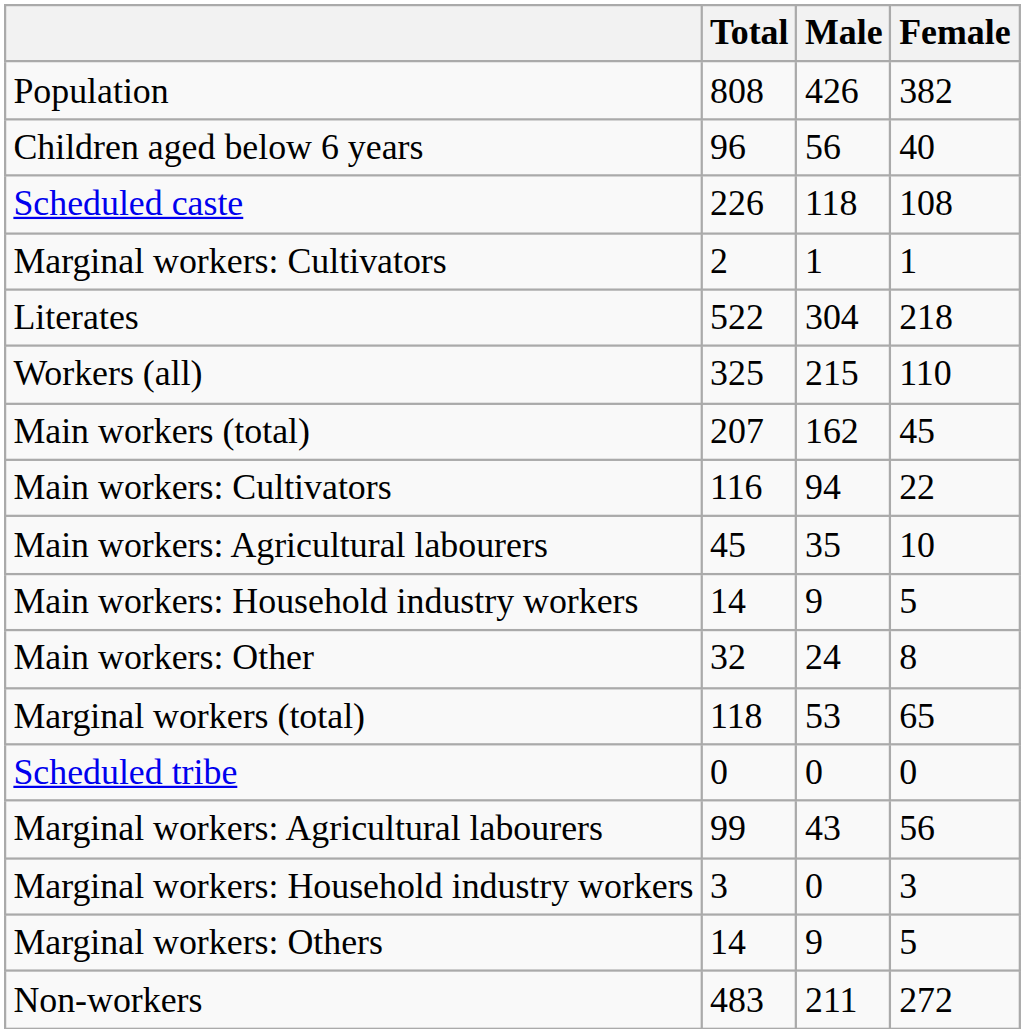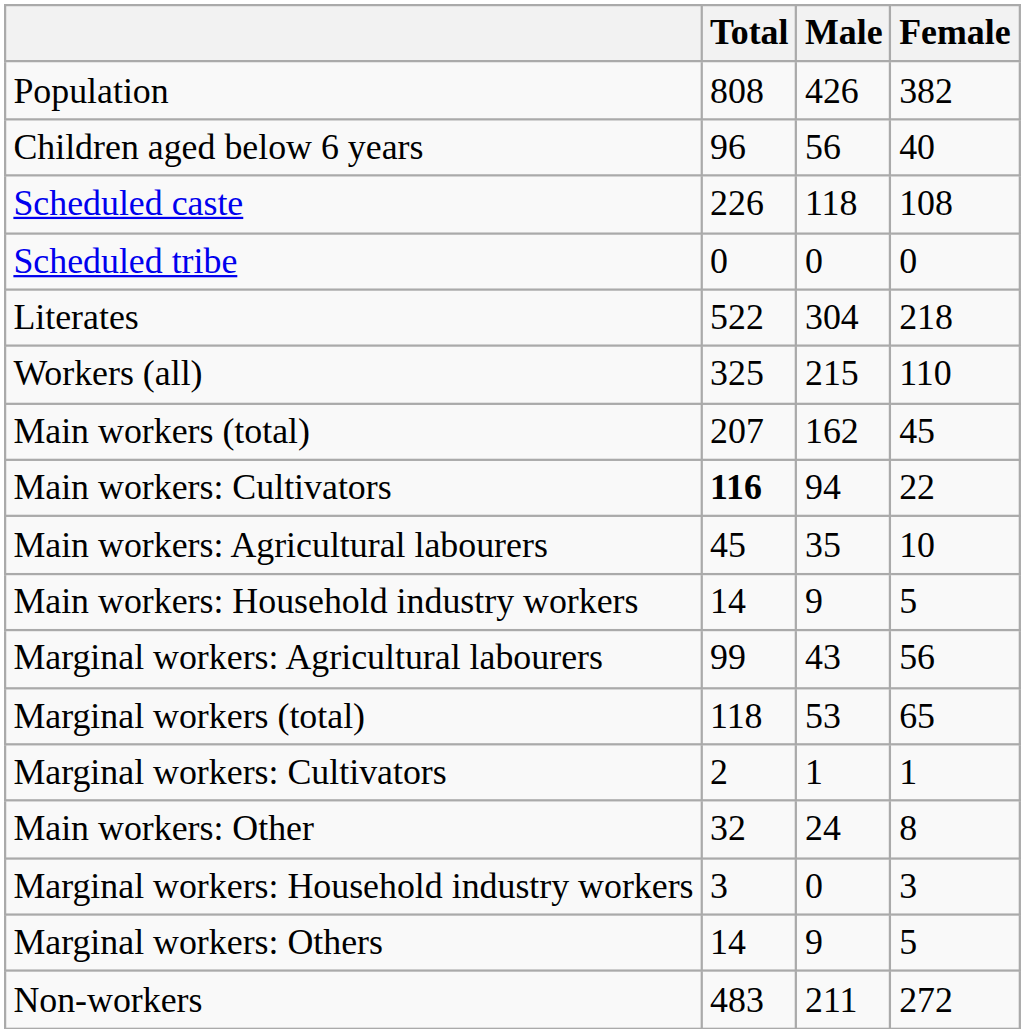 <table class="wikitable sortable">
 <tr>
 <th></th>
 <th>Total</th>
 <th>Male</th>
 <th>Female</th>
 </tr>
 <tr>
 <td>Population</td>
 <td>808</td>
 <td>426</td>
 <td>382</td>
 </tr>
 <tr>
 <td>Children aged below 6 years</td>
 <td>96</td>
 <td>56</td>
 <td>40</td>
 </tr>
 <tr>
 <td><a href='#'>Scheduled caste</a></td>
 <td>226</td>
 <td>118</td>
 <td>108</td>
 </tr>
 <tr>
-<td>Marginal workers: Cultivators</td>
-<td>2</td>
-<td>1</td>
-<td>1</td>
+<td><a href='#'>Scheduled tribe</a></td>
+<td>0</td>
+<td>0</td>
+<td>0</td>
 </tr>
 <tr>
 <td>Literates</td>
 <td>522</td>
 <td>304</td>
 <td>218</td>
 </tr>
 <tr>
 <td>Workers (all)</td>
 <td>325</td>
 <td>215</td>
 <td>110</td>
 </tr>
 <tr>
 <td>Main workers (total)</td>
 <td>207</td>
 <td>162</td>
 <td>45</td>
 </tr>
 <tr>
 <td>Main workers: Cultivators</td>
-<td>116</td>
+<td><strong>116</strong></td>
 <td>94</td>
 <td>22</td>
 </tr>
 <tr>
 <td>Main workers: Agricultural labourers</td>
 <td>45</td>
 <td>35</td>
 <td>10</td>
 </tr>
 <tr>
 <td>Main workers: Household industry workers</td>
 <td>14</td>
 <td>9</td>
 <td>5</td>
 </tr>
 <tr>
-<td>Main workers: Other</td>
-<td>32</td>
-<td>24</td>
-<td>8</td>
+<td>Marginal workers: Agricultural labourers</td>
+<td>99</td>
+<td>43</td>
+<td>56</td>
 </tr>
 <tr>
 <td>Marginal workers (total)</td>
 <td>118</td>
 <td>53</td>
 <td>65</td>
 </tr>
 <tr>
-<td><a href='#'>Scheduled tribe</a></td>
-<td>0</td>
-<td>0</td>
-<td>0</td>
+<td>Marginal workers: Cultivators</td>
+<td>2</td>
+<td>1</td>
+<td>1</td>
 </tr>
 <tr>
-<td>Marginal workers: Agricultural labourers</td>
-<td>99</td>
-<td>43</td>
-<td>56</td>
+<td>Main workers: Other</td>
+<td>32</td>
+<td>24</td>
+<td>8</td>
 </tr>
 <tr>
 <td>Marginal workers: Household industry workers</td>
 <td>3</td>
 <td>0</td>
 <td>3</td>
 </tr>
 <tr>
 <td>Marginal workers: Others</td>
 <td>14</td>
 <td>9</td>
 <td>5</td>
 </tr>
 <tr>
 <td>Non-workers</td>
 <td>483</td>
 <td>211</td>
 <td>272</td>
 </tr>
 </table>
